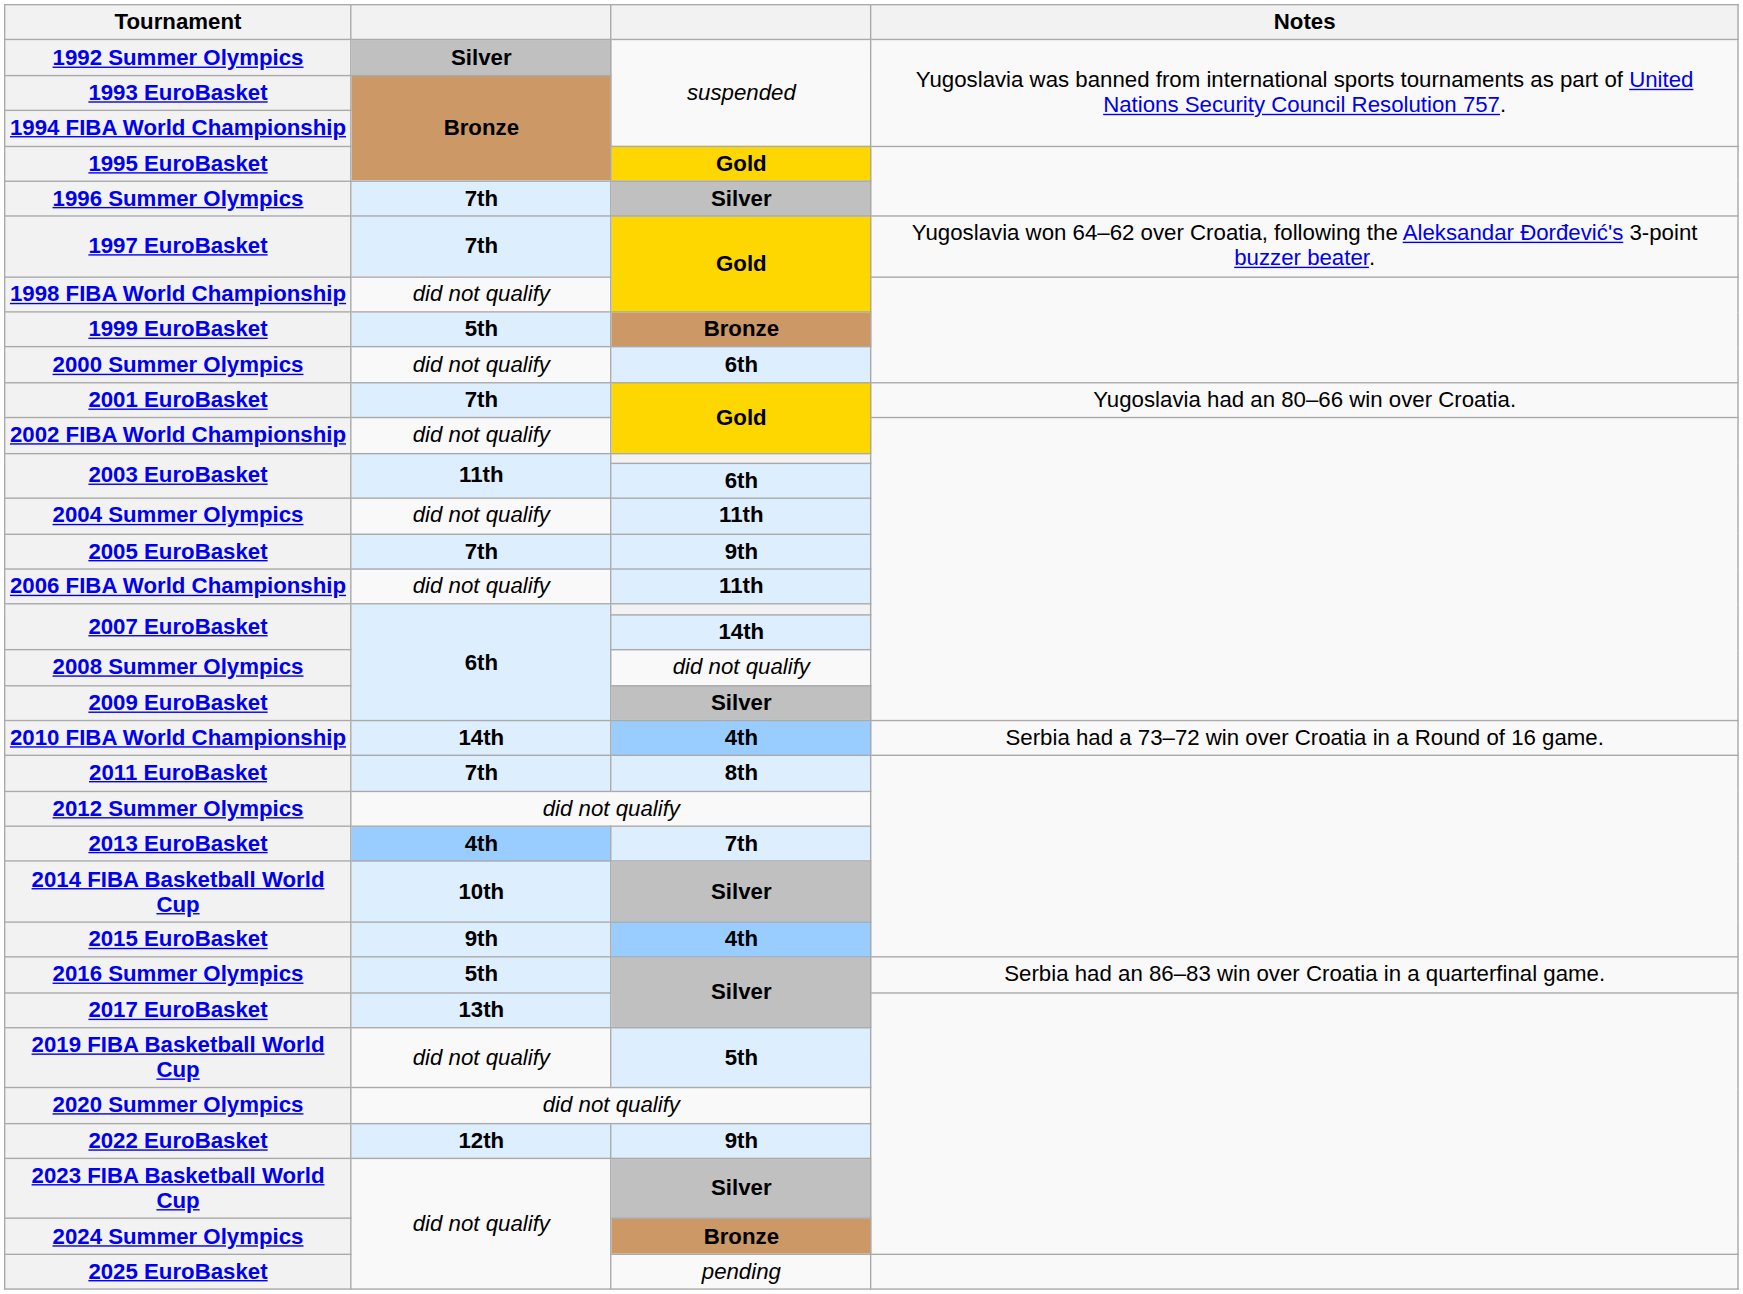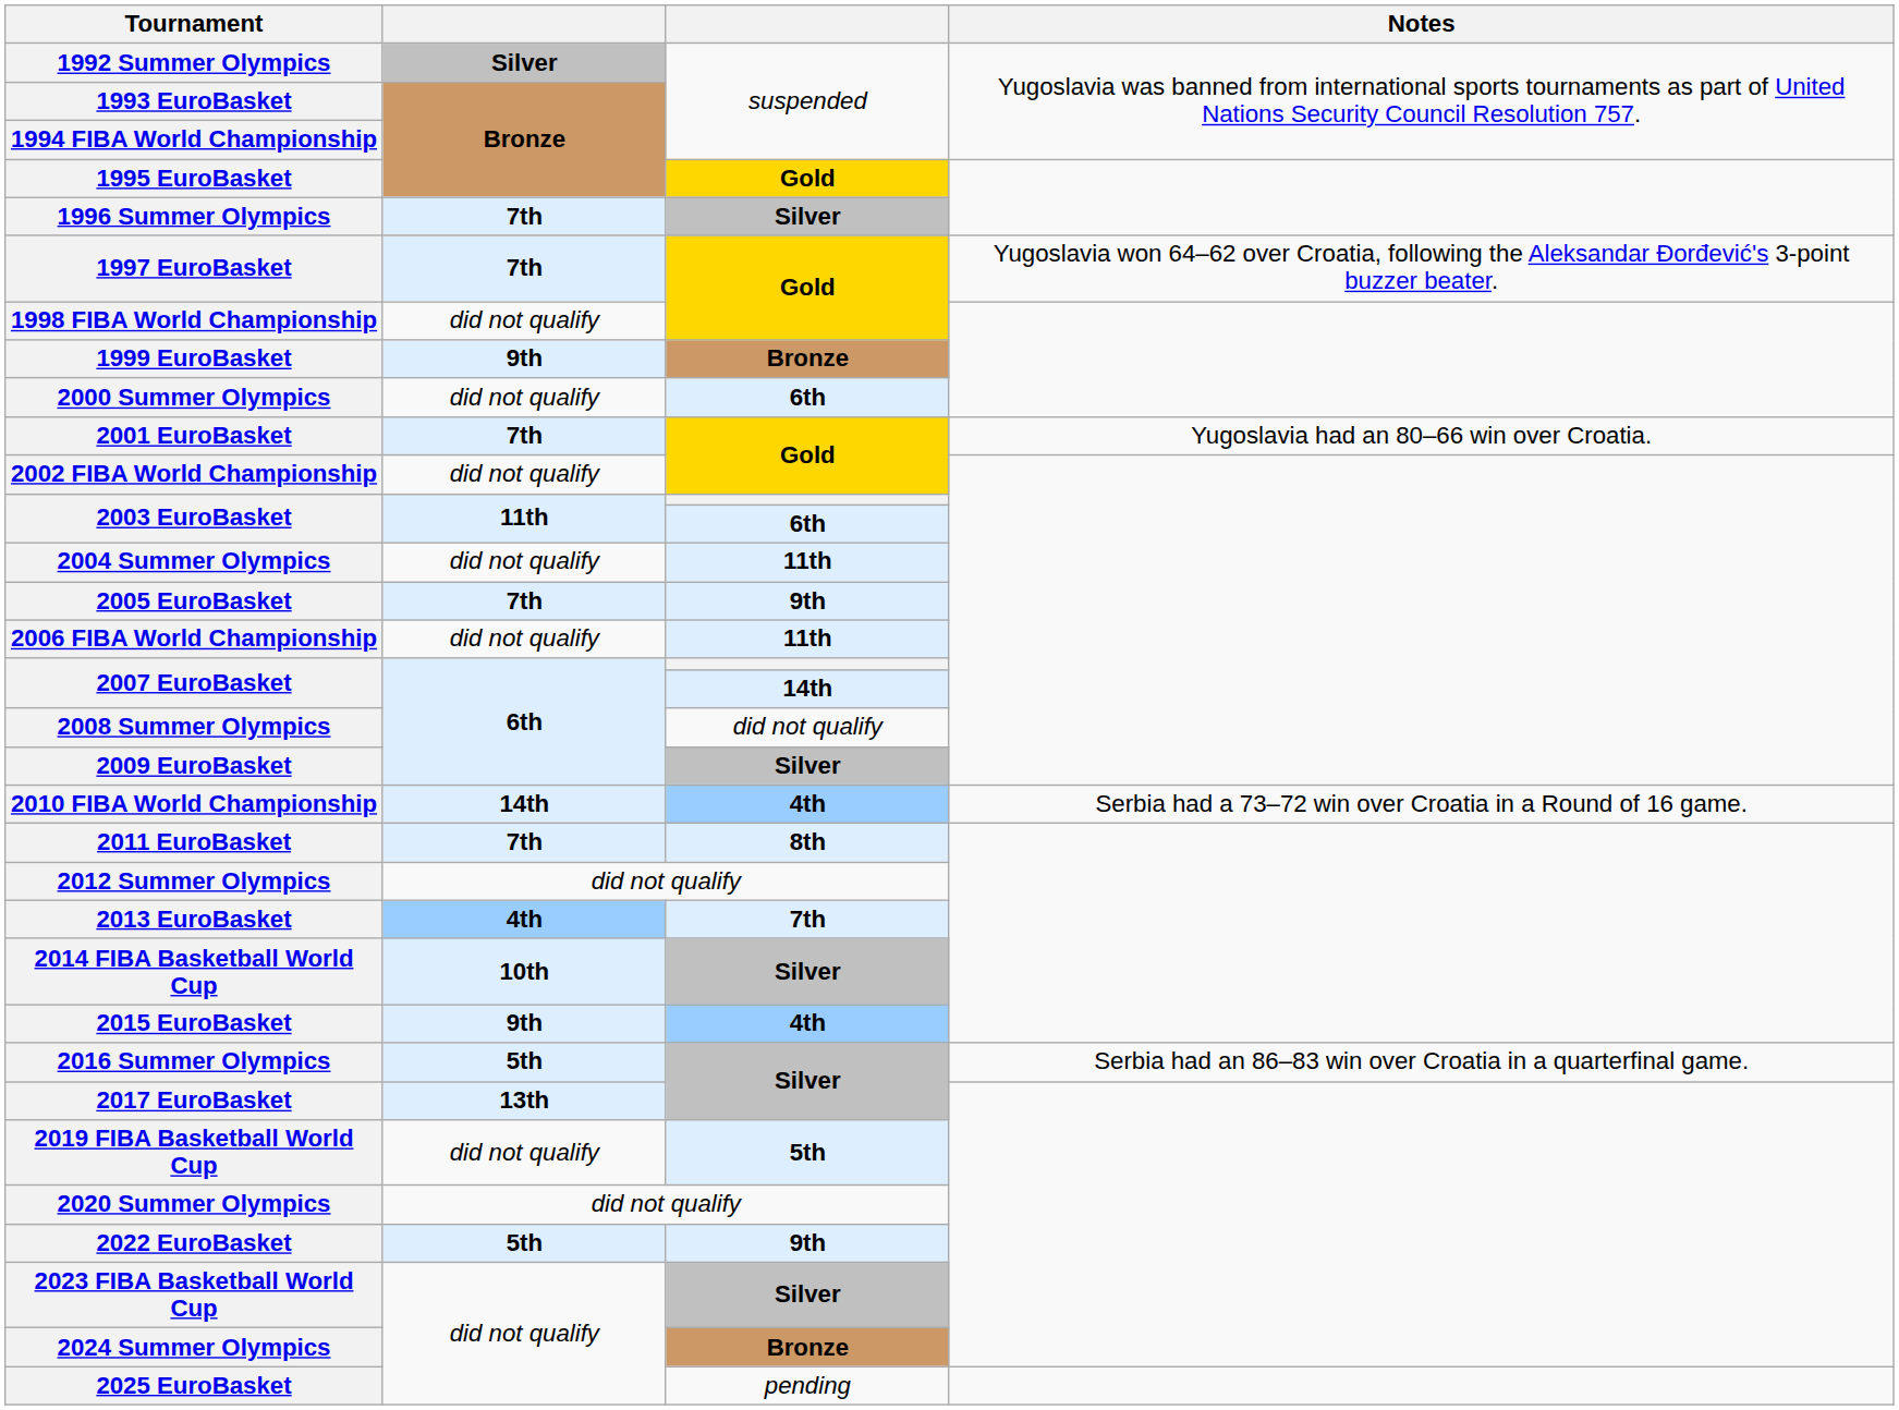 <table class="wikitable" style="text-align:center" style="width:98%">
 <tr>
 <th width=20%>Tournament</th>
 <th width=15%></th>
 <th width=15%></th>
 <th width=60%>Notes</th>
 </tr>
 <tr>
 <th> <a href='#'>1992 Summer Olympics</a></th>
 <td style="background-color:silver;" align="center"><strong>Silver</strong></td>
 <td align="center" rowspan="3"><em>suspended</em></td>
 <td rowspan="3">Yugoslavia was banned from international sports tournaments as part of <a href='#'>United Nations Security Council Resolution 757</a>.</td>
 </tr>
 <tr>
 <th> <a href='#'>1993 EuroBasket</a></th>
 <td style="background-color:#cc9966;" align="center" rowspan="3"><strong>Bronze</strong></td>
 </tr>
 <tr>
 <th> <a href='#'>1994 FIBA World Championship</a></th>
 </tr>
 <tr>
 <th> <a href='#'>1995 EuroBasket</a></th>
 <td style="background-color:gold;" align="center"><strong>Gold</strong></td>
 <td rowspan="2"></td>
 </tr>
 <tr>
 <th> <a href='#'>1996 Summer Olympics</a></th>
 <td style="background-color:#ddeeff;" align="center"><strong>7th</strong></td>
 <td style="background-color:silver;" align="center"><strong>Silver</strong></td>
 </tr>
 <tr>
 <th> <a href='#'>1997 EuroBasket</a></th>
 <td style="background-color:#ddeeff;" align="center"><strong>7th</strong></td>
 <td style="background-color:gold;" align="center" rowspan="2"><strong>Gold</strong></td>
 <td>Yugoslavia won 64–62 over Croatia, following the <a href='#'>Aleksandar Đorđević's</a> 3-point <a href='#'>buzzer beater</a>.</td>
 </tr>
 <tr>
 <th> <a href='#'>1998 FIBA World Championship</a></th>
 <td align="center"><em>did not qualify</em></td>
 <td rowspan="3"></td>
 </tr>
 <tr>
 <th> <a href='#'>1999 EuroBasket</a></th>
-<td style="background-color:#ddeeff;" align="center"><strong>5th</strong></td>
+<td style="background-color:#ddeeff;" align="center"><strong>9th</strong></td>
 <td style="background-color:#cc9966;" align="center"><strong>Bronze</strong></td>
 </tr>
 <tr>
 <th> <a href='#'>2000 Summer Olympics</a></th>
 <td align="center"><em>did not qualify</em></td>
 <td style="background-color:#ddeeff;" align="center"><strong>6th</strong></td>
 </tr>
 <tr>
 <th> <a href='#'>2001 EuroBasket</a></th>
 <td style="background-color:#ddeeff;" align="center"><strong>7th</strong></td>
 <td style="background-color:gold;" align="center" rowspan="2"><strong>Gold</strong></td>
 <td>Yugoslavia had an 80–66 win over Croatia.</td>
 </tr>
 <tr>
 <th> <a href='#'>2002 FIBA World Championship</a></th>
 <td align="center"><em>did not qualify</em></td>
 <td rowspan="10"></td>
 </tr>
 <tr>
 <th rowspan="2"> <a href='#'>2003 EuroBasket</a></th>
 <td rowspan="2" style="background-color:#ddeeff;" align="center"><strong>11th</strong></td>
 <th width=15%></th>
 </tr>
 <tr>
 <td style="background-color:#ddeeff;" align="center"><strong>6th</strong></td>
 </tr>
 <tr>
 <th> <a href='#'>2004 Summer Olympics</a></th>
 <td align="center"><em>did not qualify</em></td>
 <td style="background-color:#ddeeff;" align="center"><strong>11th</strong></td>
 </tr>
 <tr>
 <th> <a href='#'>2005 EuroBasket</a></th>
 <td style="background-color:#ddeeff;" align="center"><strong>7th</strong></td>
 <td style="background-color:#ddeeff;" align="center"><strong>9th</strong></td>
 </tr>
 <tr>
 <th> <a href='#'>2006 FIBA World Championship</a></th>
 <td align="center"><em>did not qualify</em></td>
 <td style="background-color:#ddeeff;" align="center"><strong>11th</strong></td>
 </tr>
 <tr>
 <th rowspan="2"> <a href='#'>2007 EuroBasket</a></th>
 <td rowspan="4" style="background-color:#ddeeff;" align="center"><strong>6th</strong></td>
 <th width=15%></th>
 </tr>
 <tr>
 <td style="background-color:#ddeeff;" align="center"><strong>14th</strong></td>
 </tr>
 <tr>
 <th> <a href='#'>2008 Summer Olympics</a></th>
 <td align="center"><em>did not qualify</em></td>
 </tr>
 <tr>
 <th> <a href='#'>2009 EuroBasket</a></th>
 <td style="background-color:silver;" align="center"><strong>Silver</strong></td>
 </tr>
 <tr>
 <th> <a href='#'>2010 FIBA World Championship</a></th>
 <td style="background-color:#ddeeff;" align="center"><strong>14th</strong></td>
 <td style="background-color:#9acdff;" align="center"><strong>4th</strong></td>
 <td>Serbia had a 73–72 win over Croatia in a Round of 16 game.</td>
 </tr>
 <tr>
 <th> <a href='#'>2011 EuroBasket</a></th>
 <td style="background-color:#ddeeff;" align="center"><strong>7th</strong></td>
 <td style="background-color:#ddeeff;" align="center"><strong>8th</strong></td>
 <td rowspan="5"></td>
 </tr>
 <tr>
 <th> <a href='#'>2012 Summer Olympics</a></th>
 <td align="center" colspan=2><em>did not qualify</em></td>
 </tr>
 <tr>
 <th> <a href='#'>2013 EuroBasket</a></th>
 <td style="background-color:#9acdff;" align="center"><strong>4th</strong></td>
 <td style="background-color:#ddeeff;" align="center"><strong>7th</strong></td>
 </tr>
 <tr>
 <th> <a href='#'>2014 FIBA Basketball World Cup</a></th>
 <td style="background-color:#ddeeff;" align="center"><strong>10th</strong></td>
 <td style="background-color:silver;" align="center"><strong>Silver</strong></td>
 </tr>
 <tr>
 <th> <a href='#'>2015 EuroBasket</a></th>
 <td style="background-color:#ddeeff;" align="center"><strong>9th</strong></td>
 <td style="background-color:#9acdff;" align="center"><strong>4th</strong></td>
 </tr>
 <tr>
 <th> <a href='#'>2016 Summer Olympics</a></th>
 <td style="background-color:#ddeeff;" align="center"><strong>5th</strong></td>
 <td rowspan="2" style="background-color:silver;" align="center"><strong>Silver</strong></td>
 <td>Serbia had an 86–83 win over Croatia in a quarterfinal game.</td>
 </tr>
 <tr>
 <th> <a href='#'>2017 EuroBasket</a></th>
 <td style="background-color:#ddeeff;" align="center"><strong>13th</strong></td>
 <td rowspan="6"></td>
 </tr>
 <tr>
 <th> <a href='#'>2019 FIBA Basketball World Cup</a></th>
 <td align="center"><em>did not qualify</em></td>
 <td style="background-color:#ddeeff;" align="center"><strong>5th</strong></td>
 </tr>
 <tr>
 <th> <a href='#'>2020 Summer Olympics</a></th>
 <td align="center" colspan=2><em>did not qualify</em></td>
 </tr>
 <tr>
 <th> <a href='#'>2022 EuroBasket</a></th>
-<td style="background-color:#ddeeff;" align="center"><strong>12th</strong></td>
+<td style="background-color:#ddeeff;" align="center"><strong>5th</strong></td>
 <td style="background-color:#ddeeff;" align="center"><strong>9th</strong></td>
 </tr>
 <tr>
 <th> <a href='#'>2023 FIBA Basketball World Cup</a></th>
 <td rowspan="3" align="center"><em>did not qualify</em></td>
 <td style="background-color:silver;" align="center"><strong>Silver</strong></td>
 </tr>
 <tr>
 <th> <a href='#'>2024 Summer Olympics</a></th>
 <td style="background-color:#cc9966;" align="center"><strong>Bronze</strong></td>
 </tr>
 <tr>
 <th> <a href='#'>2025 EuroBasket</a></th>
 <td align="center"><em>pending</em></td>
 </tr>
 </table>
